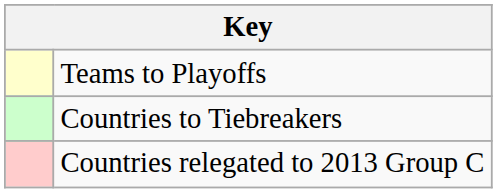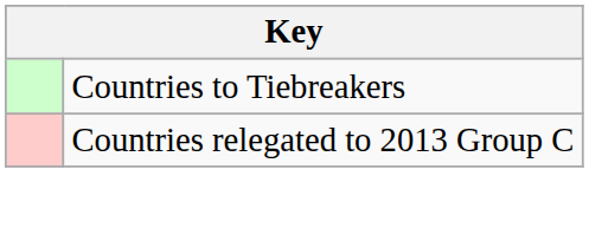 <table class="wikitable" style="text-align: center;">
 <tr>
 <th colspan=2>Key</th>
-</tr>
-<tr>
-<td style="background:#ffffcc; width:20px;"></td>
-<td align=left>Teams to Playoffs</td>
 </tr>
 <tr>
 <td style="background:#ccffcc; width:20px;"></td>
 <td align=left>Countries to Tiebreakers</td>
 </tr>
 <tr>
 <td style="background:#ffcccc; width:20px;"></td>
 <td align=left>Countries relegated to 2013 Group C</td>
 </tr>
 </table>
